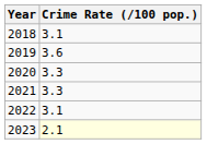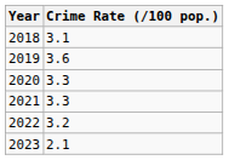 <table class="wikitable">
 <tr>
 <th>Year</th>
 <th>Crime Rate (/100 pop.)</th>
 </tr>
 <tr>
 <td>2018</td>
 <td>3.1</td>
 </tr>
 <tr>
 <td>2019</td>
 <td>3.6</td>
 </tr>
 <tr>
 <td>2020</td>
 <td>3.3</td>
 </tr>
 <tr>
 <td>2021</td>
 <td>3.3</td>
 </tr>
 <tr>
 <td>2022</td>
-<td>3.1</td>
+<td>3.2</td>
 </tr>
 <tr>
 <td>2023</td>
-<td style="background: lightyellow;">2.1</td>
+<td>2.1</td>
 </tr>
 </table>
